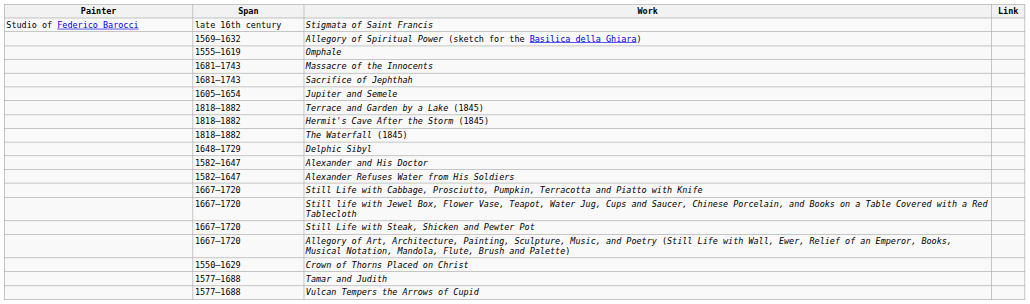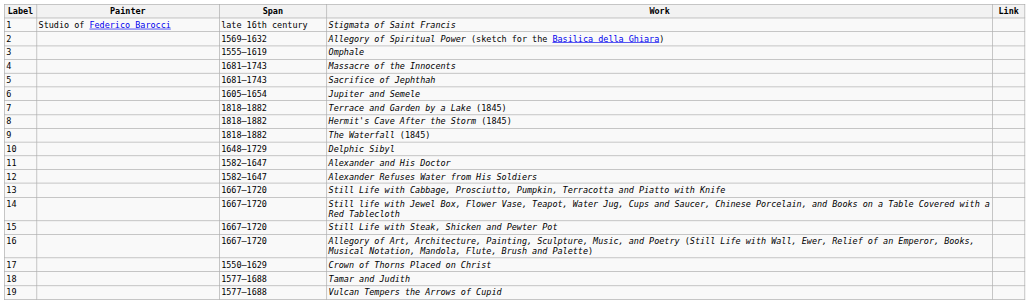 <table class=wikitable>
 <tr>
+<th width="3%">Label</th>
 <th width="17%">Painter</th>
 <th width="10%">Span</th>
 <th width="62%">Work</th>
 <th width="3%">Link</th>
 </tr>
 <tr valign="top">
+<td>1</td>
 <td>Studio of <a href='#'>Federico Barocci</a></td>
 <td>late 16th century</td>
 <td><em>Stigmata of Saint Francis</em></td>
 <td></td>
 </tr>
 <tr valign="top">
+<td>2</td>
 <td></td>
 <td>1569–1632</td>
 <td><em>Allegory of Spiritual Power</em> (sketch for the <a href='#'>Basilica della Ghiara</a>)</td>
 <td></td>
 </tr>
 <tr valign="top">
+<td>3</td>
 <td></td>
 <td>1555–1619</td>
 <td><em>Omphale</em></td>
 <td></td>
 </tr>
 <tr valign="top">
+<td>4</td>
 <td></td>
 <td>1681–1743</td>
 <td><em>Massacre of the Innocents</em></td>
 <td></td>
 </tr>
 <tr valign="top">
+<td>5</td>
 <td></td>
 <td>1681–1743</td>
 <td><em>Sacrifice of Jephthah</em></td>
 <td></td>
 </tr>
 <tr valign="top">
+<td>6</td>
 <td></td>
 <td>1605–1654</td>
 <td><em>Jupiter and Semele</em></td>
 <td></td>
 </tr>
 <tr valign="top">
+<td>7</td>
 <td></td>
 <td>1818–1882</td>
 <td><em>Terrace and Garden by a Lake</em> (1845)</td>
 <td></td>
 </tr>
 <tr valign="top">
+<td>8</td>
 <td></td>
 <td>1818–1882</td>
 <td><em>Hermit's Cave After the Storm</em> (1845)</td>
 <td></td>
 </tr>
 <tr valign="top">
+<td>9</td>
 <td></td>
 <td>1818–1882</td>
 <td><em>The Waterfall</em> (1845)</td>
 <td></td>
 </tr>
 <tr valign="top">
+<td>10</td>
 <td></td>
 <td>1648–1729</td>
 <td><em>Delphic Sibyl</em></td>
 <td></td>
 </tr>
 <tr valign="top">
+<td>11</td>
 <td></td>
 <td>1582–1647</td>
 <td><em>Alexander and His Doctor</em></td>
 <td></td>
 </tr>
 <tr valign="top">
+<td>12</td>
 <td></td>
 <td>1582–1647</td>
 <td><em>Alexander Refuses Water from His Soldiers</em></td>
 <td></td>
 </tr>
 <tr valign="top">
+<td>13</td>
 <td></td>
 <td>1667–1720</td>
 <td><em>Still Life with Cabbage, Prosciutto, Pumpkin, Terracotta and Piatto with Knife</em></td>
 <td></td>
 </tr>
 <tr valign="top">
+<td>14</td>
 <td></td>
 <td>1667–1720</td>
 <td><em>Still life with Jewel Box, Flower Vase, Teapot, Water Jug, Cups and Saucer, Chinese Porcelain, and Books on a Table Covered with a Red Tablecloth</em></td>
 <td></td>
 </tr>
 <tr valign="top">
+<td>15</td>
 <td></td>
 <td>1667–1720</td>
 <td><em>Still Life with Steak, Shicken and Pewter Pot</em></td>
 <td></td>
 </tr>
 <tr valign="top">
+<td>16</td>
 <td></td>
 <td>1667–1720</td>
 <td><em>Allegory of Art, Architecture, Painting, Sculpture, Music, and Poetry</em> (<em>Still Life with Wall, Ewer, Relief of an Emperor, Books, Musical Notation, Mandola, Flute, Brush and Palette</em>)</td>
 <td></td>
 </tr>
 <tr valign="top">
+<td>17</td>
 <td></td>
 <td>1550–1629</td>
 <td><em>Crown of Thorns Placed on Christ</em></td>
 <td></td>
 </tr>
 <tr valign="top">
+<td>18</td>
 <td></td>
 <td>1577–1688</td>
 <td><em>Tamar and Judith</em></td>
 <td></td>
 </tr>
 <tr valign="top">
+<td>19</td>
 <td></td>
 <td>1577–1688</td>
 <td><em>Vulcan Tempers the Arrows of Cupid</em></td>
 <td></td>
 </tr>
 </table>
